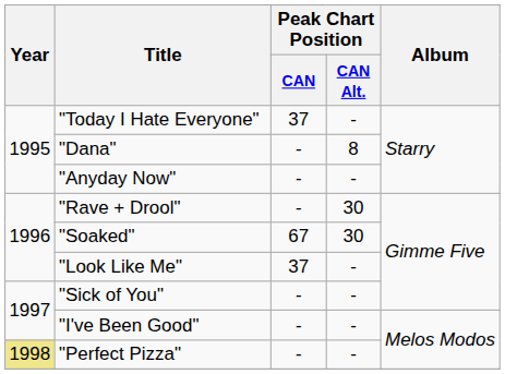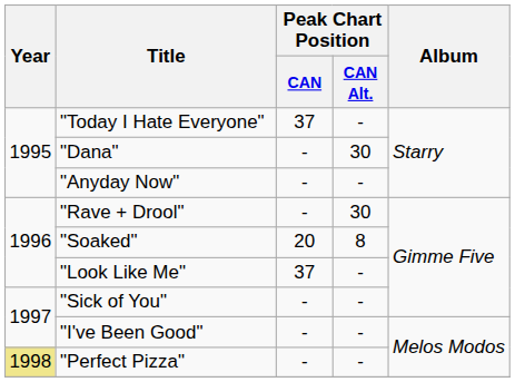 <table class="wikitable">
 <tr>
 <th rowspan="2">Year</th>
 <th rowspan="2" width="180">Title</th>
 <th colspan="2">Peak Chart Position</th>
 <th rowspan="2">Album</th>
 </tr>
 <tr>
 <th width="40"><small><a href='#'>CAN</a></small><br> </th>
 <th width="40"><small><a href='#'>CAN <br>Alt.</a></small><br> </th>
 </tr>
 <tr>
 <td rowspan=3>1995</td>
 <td>"Today I Hate Everyone"</td>
 <td align="center">37</td>
 <td align="center">-</td>
 <td rowspan=3><em>Starry</em></td>
 </tr>
 <tr>
 <td>"Dana"</td>
 <td align="center">-</td>
-<td align="center">8</td>
+<td align="center">30</td>
 </tr>
 <tr>
 <td>"Anyday Now"</td>
 <td align="center">-</td>
 <td align="center">-</td>
 </tr>
 <tr>
 <td rowspan=3>1996</td>
 <td>"Rave + Drool"</td>
 <td align="center">-</td>
 <td align="center">30</td>
 <td rowspan=4><em>Gimme Five</em></td>
 </tr>
 <tr>
 <td>"Soaked"</td>
-<td align="center">67</td>
-<td align="center">30</td>
+<td align="center">20</td>
+<td align="center">8</td>
 </tr>
 <tr>
 <td>"Look Like Me"</td>
 <td align="center">37</td>
 <td align="center">-</td>
 </tr>
 <tr>
 <td rowspan=2>1997</td>
 <td>"Sick of You"</td>
 <td align="center">-</td>
 <td align="center">-</td>
 </tr>
 <tr>
 <td>"I've Been Good"</td>
 <td align="center">-</td>
 <td align="center">-</td>
 <td rowspan=2><em>Melos Modos</em></td>
 </tr>
 <tr>
 <td rowspan=1 style="background: khaki;">1998</td>
 <td>"Perfect Pizza"</td>
 <td align="center">-</td>
 <td align="center">-</td>
 </tr>
 <tr>
 </tr>
 </table>
